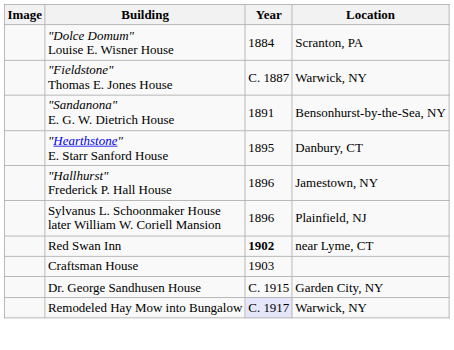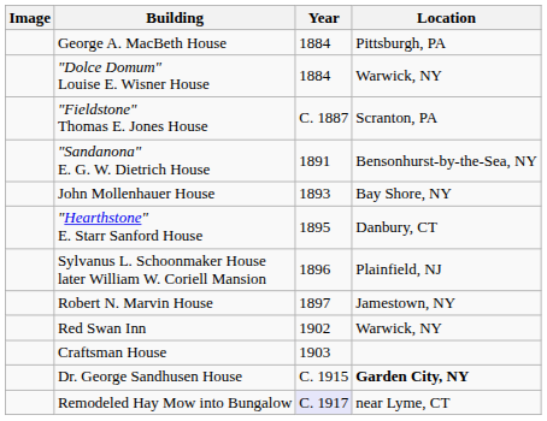 <table class="wikitable">
 <tr>
 <th>Image</th>
 <th>Building</th>
 <th>Year</th>
 <th>Location</th>
 </tr>
 <tr>
 <td></td>
+<td>George A. MacBeth House</td>
+<td>1884</td>
+<td>Pittsburgh, PA</td>
+</tr>
+<tr>
+<td></td>
 <td><em>"Dolce Domum"</em><br>Louise E. Wisner House</td>
 <td>1884</td>
-<td>Scranton, PA</td>
+<td>Warwick, NY</td>
 </tr>
 <tr>
 <td></td>
 <td><em>"Fieldstone"</em><br>Thomas E. Jones House</td>
 <td>C. 1887</td>
-<td>Warwick, NY</td>
+<td>Scranton, PA</td>
 </tr>
 <tr>
 <td></td>
 <td><em>"Sandanona"</em><br>E. G. W. Dietrich House</td>
 <td>1891</td>
 <td>Bensonhurst-by-the-Sea, NY</td>
 </tr>
 <tr>
 <td></td>
+<td>John Mollenhauer House</td>
+<td>1893</td>
+<td>Bay Shore, NY</td>
+</tr>
+<tr>
+<td></td>
 <td><em>"<a href='#'>Hearthstone</a>"</em><br>E. Starr Sanford House</td>
 <td>1895</td>
 <td>Danbury, CT</td>
-</tr>
-<tr>
-<td></td>
-<td><em>"Hallhurst"</em><br>Frederick P. Hall House</td>
-<td>1896</td>
-<td>Jamestown, NY</td>
 </tr>
 <tr>
 <td></td>
 <td>Sylvanus L. Schoonmaker House<br>later William W. Coriell Mansion</td>
 <td>1896</td>
 <td>Plainfield, NJ</td>
 </tr>
 <tr>
 <td></td>
+<td>Robert N. Marvin House</td>
+<td>1897</td>
+<td>Jamestown, NY</td>
+</tr>
+<tr>
+<td></td>
 <td>Red Swan Inn</td>
-<td><strong>1902</strong></td>
-<td>near Lyme, CT</td>
+<td>1902</td>
+<td>Warwick, NY</td>
 </tr>
 <tr>
 <td></td>
 <td>Craftsman House</td>
 <td>1903</td>
 <td></td>
 </tr>
 <tr>
 <td></td>
 <td>Dr. George Sandhusen House</td>
 <td>C. 1915</td>
-<td>Garden City, NY</td>
+<td><strong>Garden City, NY</strong></td>
 </tr>
 <tr>
 <td></td>
 <td>Remodeled Hay Mow into Bungalow</td>
 <td style="background: lavender;">C. 1917</td>
-<td>Warwick, NY</td>
+<td>near Lyme, CT</td>
 </tr>
 </table>
